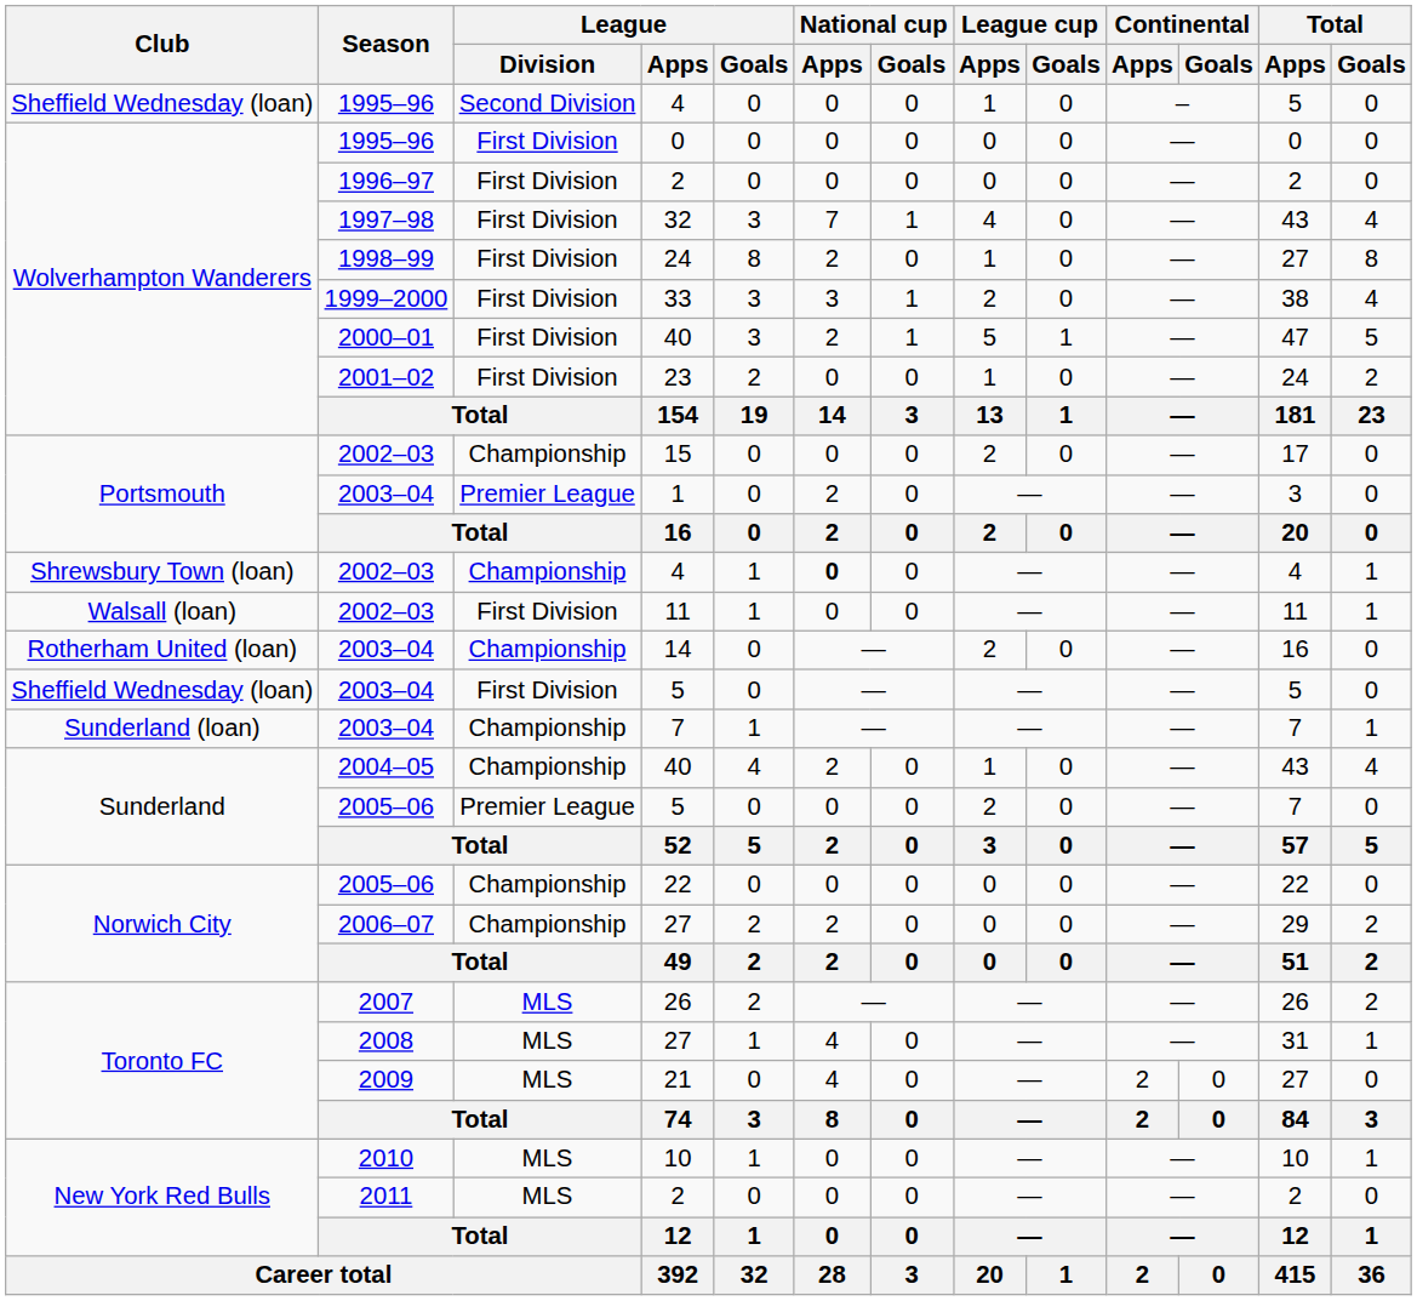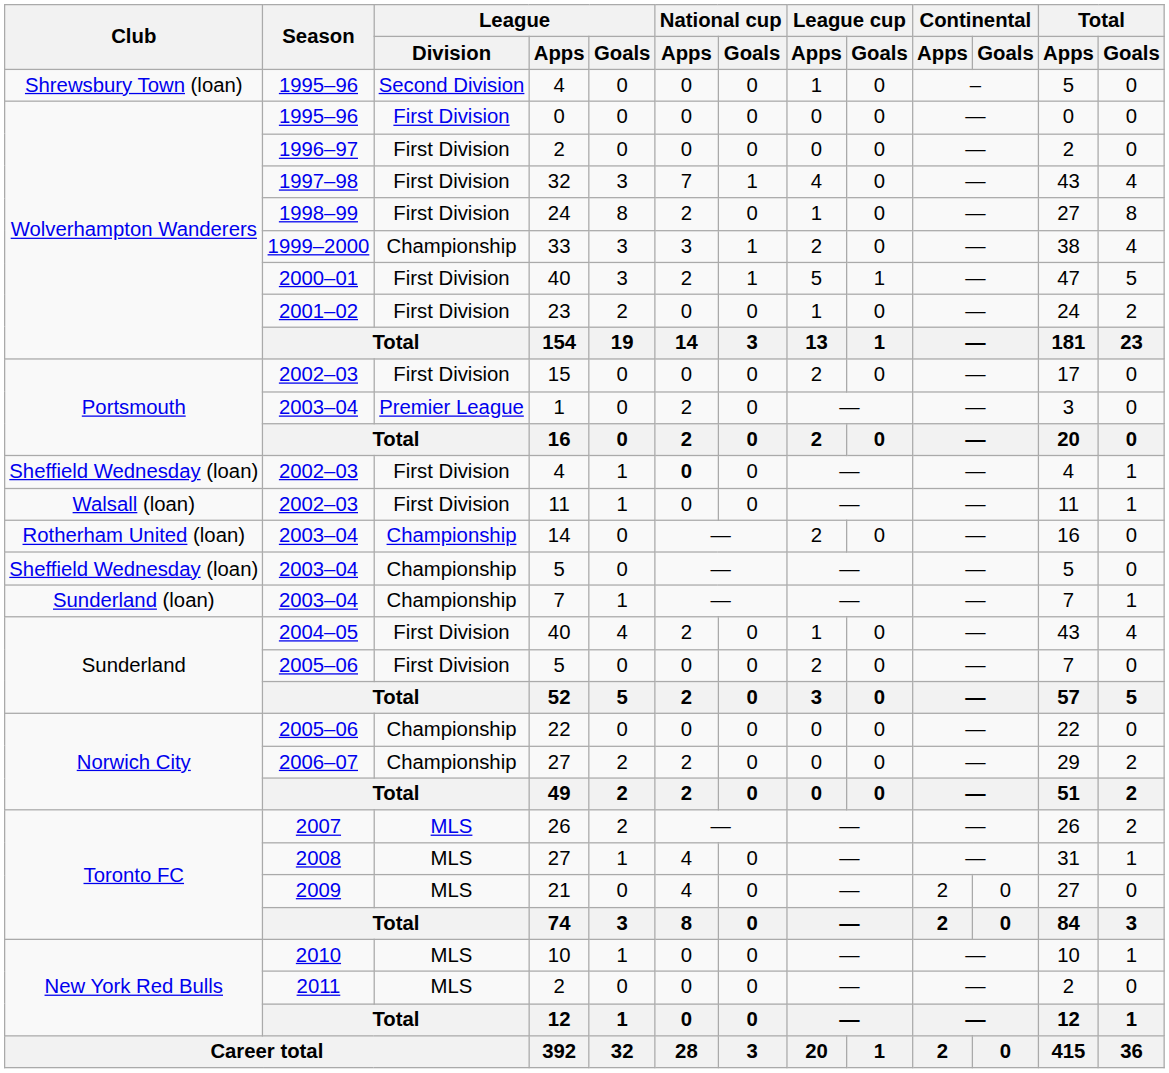 <table class=wikitable style=text-align:center>
 <tr>
 <th rowspan="2">Club</th>
 <th rowspan="2">Season</th>
 <th colspan="3">League</th>
 <th colspan="2">National cup</th>
 <th colspan="2">League cup</th>
 <th colspan="2">Continental</th>
 <th colspan="2">Total</th>
 </tr>
 <tr>
 <th>Division</th>
 <th>Apps</th>
 <th>Goals</th>
 <th>Apps</th>
 <th>Goals</th>
 <th>Apps</th>
 <th>Goals</th>
 <th>Apps</th>
 <th>Goals</th>
 <th>Apps</th>
 <th>Goals</th>
 </tr>
 <tr>
-<td><a href='#'>Sheffield Wednesday</a> (loan)</td>
+<td><a href='#'>Shrewsbury Town</a> (loan)</td>
 <td><a href='#'>1995–96</a></td>
 <td><a href='#'>Second Division</a></td>
 <td>4</td>
 <td>0</td>
 <td>0</td>
 <td>0</td>
 <td>1</td>
 <td>0</td>
 <td colspan="2">–</td>
 <td>5</td>
 <td>0</td>
 </tr>
 <tr>
 <td rowspan="8"><a href='#'>Wolverhampton Wanderers</a></td>
 <td><a href='#'>1995–96</a></td>
 <td><a href='#'>First Division</a></td>
 <td>0</td>
 <td>0</td>
 <td>0</td>
 <td>0</td>
 <td>0</td>
 <td>0</td>
 <td colspan="2">—</td>
 <td>0</td>
 <td>0</td>
 </tr>
 <tr>
 <td><a href='#'>1996–97</a></td>
 <td>First Division</td>
 <td>2</td>
 <td>0</td>
 <td>0</td>
 <td>0</td>
 <td>0</td>
 <td>0</td>
 <td colspan="2">—</td>
 <td>2</td>
 <td>0</td>
 </tr>
 <tr>
 <td><a href='#'>1997–98</a></td>
 <td>First Division</td>
 <td>32</td>
 <td>3</td>
 <td>7</td>
 <td>1</td>
 <td>4</td>
 <td>0</td>
 <td colspan="2">—</td>
 <td>43</td>
 <td>4</td>
 </tr>
 <tr>
 <td><a href='#'>1998–99</a></td>
 <td>First Division</td>
 <td>24</td>
 <td>8</td>
 <td>2</td>
 <td>0</td>
 <td>1</td>
 <td>0</td>
 <td colspan="2">—</td>
 <td>27</td>
 <td>8</td>
 </tr>
 <tr>
 <td><a href='#'>1999–2000</a></td>
-<td>First Division</td>
+<td>Championship</td>
 <td>33</td>
 <td>3</td>
 <td>3</td>
 <td>1</td>
 <td>2</td>
 <td>0</td>
 <td colspan="2">—</td>
 <td>38</td>
 <td>4</td>
 </tr>
 <tr>
 <td><a href='#'>2000–01</a></td>
 <td>First Division</td>
 <td>40</td>
 <td>3</td>
 <td>2</td>
 <td>1</td>
 <td>5</td>
 <td>1</td>
 <td colspan="2">—</td>
 <td>47</td>
 <td>5</td>
 </tr>
 <tr>
 <td><a href='#'>2001–02</a></td>
 <td>First Division</td>
 <td>23</td>
 <td>2</td>
 <td>0</td>
 <td>0</td>
 <td>1</td>
 <td>0</td>
 <td colspan="2">—</td>
 <td>24</td>
 <td>2</td>
 </tr>
 <tr>
 <th colspan="2">Total</th>
 <th>154</th>
 <th>19</th>
 <th>14</th>
 <th>3</th>
 <th>13</th>
 <th>1</th>
 <th colspan="2">—</th>
 <th>181</th>
 <th>23</th>
 </tr>
 <tr>
 <td rowspan="3"><a href='#'>Portsmouth</a></td>
 <td><a href='#'>2002–03</a></td>
-<td>Championship</td>
+<td>First Division</td>
 <td>15</td>
 <td>0</td>
 <td>0</td>
 <td>0</td>
 <td>2</td>
 <td>0</td>
 <td colspan="2">—</td>
 <td>17</td>
 <td>0</td>
 </tr>
 <tr>
 <td><a href='#'>2003–04</a></td>
 <td><a href='#'>Premier League</a></td>
 <td>1</td>
 <td>0</td>
 <td>2</td>
 <td>0</td>
 <td colspan="2">—</td>
 <td colspan="2">—</td>
 <td>3</td>
 <td>0</td>
 </tr>
 <tr>
 <th colspan="2">Total</th>
 <th>16</th>
 <th>0</th>
 <th>2</th>
 <th>0</th>
 <th>2</th>
 <th>0</th>
 <th colspan="2">—</th>
 <th>20</th>
 <th>0</th>
 </tr>
 <tr>
-<td><a href='#'>Shrewsbury Town</a> (loan)</td>
+<td><a href='#'>Sheffield Wednesday</a> (loan)</td>
 <td><a href='#'>2002–03</a></td>
-<td><a href='#'>Championship</a></td>
+<td>First Division</td>
 <td>4</td>
 <td>1</td>
 <td><strong>0</strong></td>
 <td>0</td>
 <td colspan="2">—</td>
 <td colspan="2">—</td>
 <td>4</td>
 <td>1</td>
 </tr>
 <tr>
 <td><a href='#'>Walsall</a> (loan)</td>
 <td><a href='#'>2002–03</a></td>
 <td>First Division</td>
 <td>11</td>
 <td>1</td>
 <td>0</td>
 <td>0</td>
 <td colspan="2">—</td>
 <td colspan="2">—</td>
 <td>11</td>
 <td>1</td>
 </tr>
 <tr>
 <td><a href='#'>Rotherham United</a> (loan)</td>
 <td><a href='#'>2003–04</a></td>
 <td><a href='#'>Championship</a></td>
 <td>14</td>
 <td>0</td>
 <td colspan="2">—</td>
 <td>2</td>
 <td>0</td>
 <td colspan="2">—</td>
 <td>16</td>
 <td>0</td>
 </tr>
 <tr>
 <td><a href='#'>Sheffield Wednesday</a> (loan)</td>
 <td><a href='#'>2003–04</a></td>
-<td>First Division</td>
+<td>Championship</td>
 <td>5</td>
 <td>0</td>
 <td colspan="2">—</td>
 <td colspan="2">—</td>
 <td colspan="2">—</td>
 <td>5</td>
 <td>0</td>
 </tr>
 <tr>
 <td><a href='#'>Sunderland</a> (loan)</td>
 <td><a href='#'>2003–04</a></td>
 <td>Championship</td>
 <td>7</td>
 <td>1</td>
 <td colspan="2">—</td>
 <td colspan="2">—</td>
 <td colspan="2">—</td>
 <td>7</td>
 <td>1</td>
 </tr>
 <tr>
 <td rowspan="3">Sunderland</td>
 <td><a href='#'>2004–05</a></td>
-<td>Championship</td>
+<td>First Division</td>
 <td>40</td>
 <td>4</td>
 <td>2</td>
 <td>0</td>
 <td>1</td>
 <td>0</td>
 <td colspan="2">—</td>
 <td>43</td>
 <td>4</td>
 </tr>
 <tr>
 <td><a href='#'>2005–06</a></td>
-<td>Premier League</td>
+<td>First Division</td>
 <td>5</td>
 <td>0</td>
 <td>0</td>
 <td>0</td>
 <td>2</td>
 <td>0</td>
 <td colspan="2">—</td>
 <td>7</td>
 <td>0</td>
 </tr>
 <tr>
 <th colspan="2">Total</th>
 <th>52</th>
 <th>5</th>
 <th>2</th>
 <th>0</th>
 <th>3</th>
 <th>0</th>
 <th colspan="2">—</th>
 <th>57</th>
 <th>5</th>
 </tr>
 <tr>
 <td rowspan="3"><a href='#'>Norwich City</a></td>
 <td><a href='#'>2005–06</a></td>
 <td>Championship</td>
 <td>22</td>
 <td>0</td>
 <td>0</td>
 <td>0</td>
 <td>0</td>
 <td>0</td>
 <td colspan="2">—</td>
 <td>22</td>
 <td>0</td>
 </tr>
 <tr>
 <td><a href='#'>2006–07</a></td>
 <td>Championship</td>
 <td>27</td>
 <td>2</td>
 <td>2</td>
 <td>0</td>
 <td>0</td>
 <td>0</td>
 <td colspan="2">—</td>
 <td>29</td>
 <td>2</td>
 </tr>
 <tr>
 <th colspan="2">Total</th>
 <th>49</th>
 <th>2</th>
 <th>2</th>
 <th>0</th>
 <th>0</th>
 <th>0</th>
 <th colspan="2">—</th>
 <th>51</th>
 <th>2</th>
 </tr>
 <tr>
 <td rowspan="4"><a href='#'>Toronto FC</a></td>
 <td><a href='#'>2007</a></td>
 <td><a href='#'>MLS</a></td>
 <td>26</td>
 <td>2</td>
 <td colspan="2">—</td>
 <td colspan="2">—</td>
 <td colspan="2">—</td>
 <td>26</td>
 <td>2</td>
 </tr>
 <tr>
 <td><a href='#'>2008</a></td>
 <td>MLS</td>
 <td>27</td>
 <td>1</td>
 <td>4</td>
 <td>0</td>
 <td colspan="2">—</td>
 <td colspan="2">—</td>
 <td>31</td>
 <td>1</td>
 </tr>
 <tr>
 <td><a href='#'>2009</a></td>
 <td>MLS</td>
 <td>21</td>
 <td>0</td>
 <td>4</td>
 <td>0</td>
 <td colspan="2">—</td>
 <td>2</td>
 <td>0</td>
 <td>27</td>
 <td>0</td>
 </tr>
 <tr>
 <th colspan="2">Total</th>
 <th>74</th>
 <th>3</th>
 <th>8</th>
 <th>0</th>
 <th colspan="2">—</th>
 <th>2</th>
 <th>0</th>
 <th>84</th>
 <th>3</th>
 </tr>
 <tr>
 <td rowspan="3"><a href='#'>New York Red Bulls</a></td>
 <td><a href='#'>2010</a></td>
 <td>MLS</td>
 <td>10</td>
 <td>1</td>
 <td>0</td>
 <td>0</td>
 <td colspan="2">—</td>
 <td colspan="2">—</td>
 <td>10</td>
 <td>1</td>
 </tr>
 <tr>
 <td><a href='#'>2011</a></td>
 <td>MLS</td>
 <td>2</td>
 <td>0</td>
 <td>0</td>
 <td>0</td>
 <td colspan="2">—</td>
 <td colspan="2">—</td>
 <td>2</td>
 <td>0</td>
 </tr>
 <tr>
 <th colspan="2">Total</th>
 <th>12</th>
 <th>1</th>
 <th>0</th>
 <th>0</th>
 <th colspan="2">—</th>
 <th colspan="2">—</th>
 <th>12</th>
 <th>1</th>
 </tr>
 <tr>
 <th colspan="3">Career total</th>
 <th>392</th>
 <th>32</th>
 <th>28</th>
 <th>3</th>
 <th>20</th>
 <th>1</th>
 <th>2</th>
 <th>0</th>
 <th>415</th>
 <th>36</th>
 </tr>
 </table>
